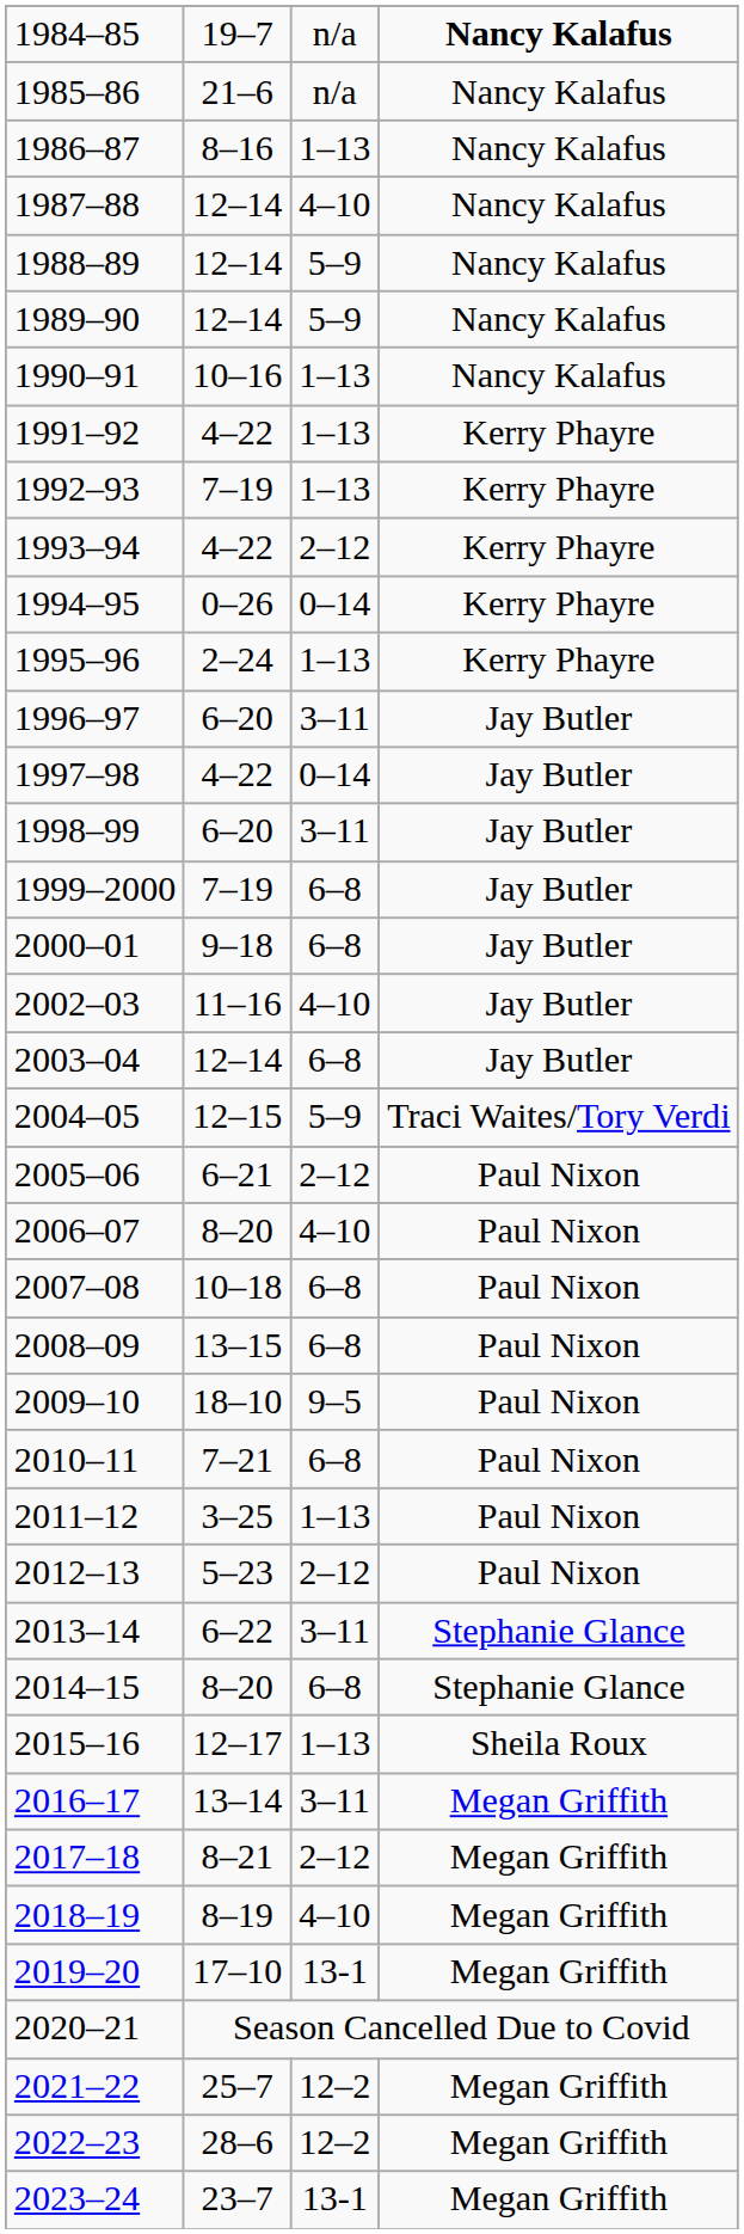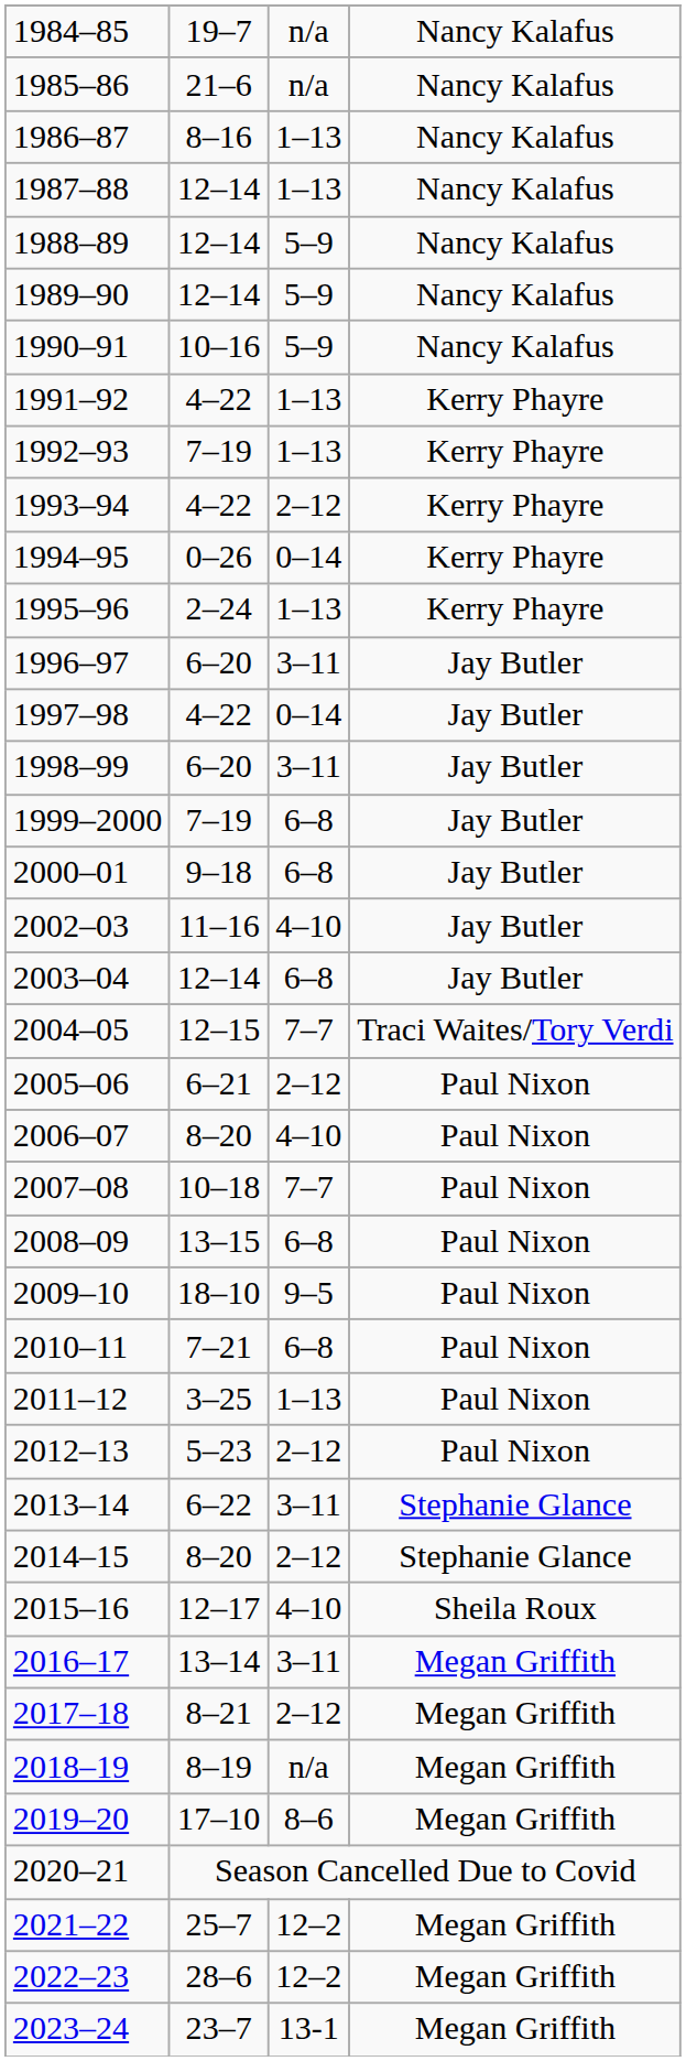 <table class="wikitable" style="text-align:center;">
 <tr align="center">
 </tr>
 <tr>
 <td style="text-align:left">1984–85</td>
 <td>19–7</td>
 <td>n/a</td>
-<td><strong>Nancy Kalafus</strong></td>
+<td>Nancy Kalafus</td>
 </tr>
 <tr>
 <td style="text-align:left">1985–86</td>
 <td>21–6</td>
 <td>n/a</td>
 <td>Nancy Kalafus</td>
 </tr>
 <tr>
 <td style="text-align:left">1986–87</td>
 <td>8–16</td>
 <td>1–13</td>
 <td>Nancy Kalafus</td>
 </tr>
 <tr>
 <td style="text-align:left">1987–88</td>
 <td>12–14</td>
-<td>4–10</td>
+<td>1–13</td>
 <td>Nancy Kalafus</td>
 </tr>
 <tr>
 <td style="text-align:left">1988–89</td>
 <td>12–14</td>
 <td>5–9</td>
 <td>Nancy Kalafus</td>
 </tr>
 <tr>
 <td style="text-align:left">1989–90</td>
 <td>12–14</td>
 <td>5–9</td>
 <td>Nancy Kalafus</td>
 </tr>
 <tr>
 <td style="text-align:left">1990–91</td>
 <td>10–16</td>
-<td>1–13</td>
+<td>5–9</td>
 <td>Nancy Kalafus</td>
 </tr>
 <tr>
 <td style="text-align:left">1991–92</td>
 <td>4–22</td>
 <td>1–13</td>
 <td>Kerry Phayre</td>
 </tr>
 <tr>
 <td style="text-align:left">1992–93</td>
 <td>7–19</td>
 <td>1–13</td>
 <td>Kerry Phayre</td>
 </tr>
 <tr>
 <td style="text-align:left">1993–94</td>
 <td>4–22</td>
 <td>2–12</td>
 <td>Kerry Phayre</td>
 </tr>
 <tr>
 <td style="text-align:left">1994–95</td>
 <td>0–26</td>
 <td>0–14</td>
 <td>Kerry Phayre</td>
 </tr>
 <tr>
 <td style="text-align:left">1995–96</td>
 <td>2–24</td>
 <td>1–13</td>
 <td>Kerry Phayre</td>
 </tr>
 <tr>
 <td style="text-align:left">1996–97</td>
 <td>6–20</td>
 <td>3–11</td>
 <td>Jay Butler</td>
 </tr>
 <tr>
 <td style="text-align:left">1997–98</td>
 <td>4–22</td>
 <td>0–14</td>
 <td>Jay Butler</td>
 </tr>
 <tr>
 <td style="text-align:left">1998–99</td>
 <td>6–20</td>
 <td>3–11</td>
 <td>Jay Butler</td>
 </tr>
 <tr>
 <td style="text-align:left">1999–2000</td>
 <td>7–19</td>
 <td>6–8</td>
 <td>Jay Butler</td>
 </tr>
 <tr>
 <td style="text-align:left">2000–01</td>
 <td>9–18</td>
 <td>6–8</td>
 <td>Jay Butler</td>
 </tr>
 <tr>
 <td style="text-align:left">2002–03</td>
 <td>11–16</td>
 <td>4–10</td>
 <td>Jay Butler</td>
 </tr>
 <tr>
 <td style="text-align:left">2003–04</td>
 <td>12–14</td>
 <td>6–8</td>
 <td>Jay Butler</td>
 </tr>
 <tr>
 <td style="text-align:left">2004–05</td>
 <td>12–15</td>
-<td>5–9</td>
+<td>7–7</td>
 <td>Traci Waites/<a href='#'>Tory Verdi</a></td>
 </tr>
 <tr>
 <td style="text-align:left">2005–06</td>
 <td>6–21</td>
 <td>2–12</td>
 <td>Paul Nixon</td>
 </tr>
 <tr>
 <td style="text-align:left">2006–07</td>
 <td>8–20</td>
 <td>4–10</td>
 <td>Paul Nixon</td>
 </tr>
 <tr>
 <td style="text-align:left">2007–08</td>
 <td>10–18</td>
-<td>6–8</td>
+<td>7–7</td>
 <td>Paul Nixon</td>
 </tr>
 <tr>
 <td style="text-align:left">2008–09</td>
 <td>13–15</td>
 <td>6–8</td>
 <td>Paul Nixon</td>
 </tr>
 <tr>
 <td style="text-align:left">2009–10</td>
 <td>18–10</td>
 <td>9–5</td>
 <td>Paul Nixon</td>
 </tr>
 <tr>
 <td style="text-align:left">2010–11</td>
 <td>7–21</td>
 <td>6–8</td>
 <td>Paul Nixon</td>
 </tr>
 <tr>
 <td style="text-align:left">2011–12</td>
 <td>3–25</td>
 <td>1–13</td>
 <td>Paul Nixon</td>
 </tr>
 <tr>
 <td style="text-align:left">2012–13</td>
 <td>5–23</td>
 <td>2–12</td>
 <td>Paul Nixon</td>
 </tr>
 <tr>
 <td style="text-align:left">2013–14</td>
 <td>6–22</td>
 <td>3–11</td>
 <td><a href='#'>Stephanie Glance</a></td>
 </tr>
 <tr>
 <td style="text-align:left">2014–15</td>
 <td>8–20</td>
-<td>6–8</td>
+<td>2–12</td>
 <td>Stephanie Glance</td>
 </tr>
 <tr>
 <td style="text-align:left">2015–16</td>
 <td>12–17</td>
-<td>1–13</td>
+<td>4–10</td>
 <td>Sheila Roux</td>
 </tr>
 <tr>
 <td style="text-align:left"><a href='#'>2016–17</a></td>
 <td>13–14</td>
 <td>3–11</td>
 <td><a href='#'>Megan Griffith</a></td>
 </tr>
 <tr>
 <td style="text-align:left"><a href='#'>2017–18</a></td>
 <td>8–21</td>
 <td>2–12</td>
 <td>Megan Griffith</td>
 </tr>
 <tr>
 <td style="text-align:left"><a href='#'>2018–19</a></td>
 <td>8–19</td>
-<td>4–10</td>
+<td>n/a</td>
 <td>Megan Griffith</td>
 </tr>
 <tr>
 <td style="text-align:left"><a href='#'>2019–20</a></td>
 <td>17–10</td>
-<td>13-1</td>
+<td>8–6</td>
 <td>Megan Griffith</td>
 </tr>
 <tr>
 <td style="text-align:left">2020–21</td>
 <td colspan=3>Season Cancelled Due to Covid</td>
 </tr>
 <tr>
 <td style="text-align:left"><a href='#'>2021–22</a></td>
 <td>25–7</td>
 <td>12–2</td>
 <td>Megan Griffith</td>
 </tr>
 <tr>
 <td style="text-align:left"><a href='#'>2022–23</a></td>
 <td>28–6</td>
 <td>12–2</td>
 <td>Megan Griffith</td>
 </tr>
 <tr>
 <td style="text-align:left"><a href='#'>2023–24</a></td>
 <td>23–7</td>
 <td>13-1</td>
 <td>Megan Griffith</td>
 </tr>
 </table>
